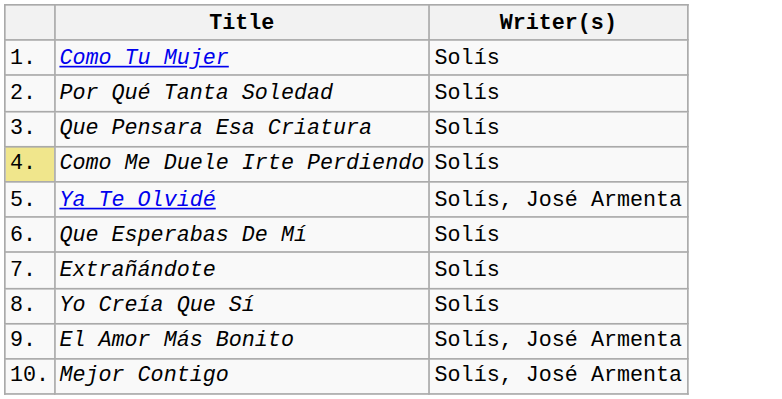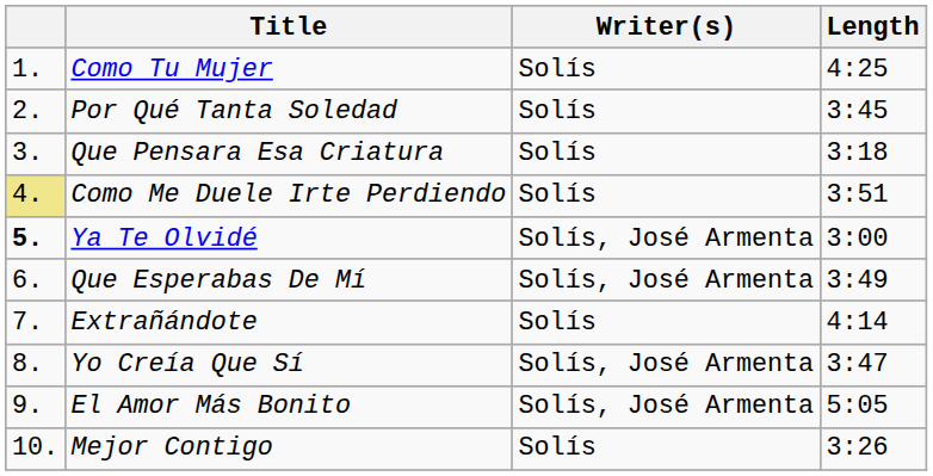 <table class="wikitable">
 <tr>
 <th></th>
 <th>Title</th>
 <th>Writer(s)</th>
+<th>Length</th>
 </tr>
 <tr>
 <td>1.</td>
 <td><em><a href='#'>Como Tu Mujer</a></em></td>
 <td>Solís</td>
+<td>4:25</td>
 </tr>
 <tr>
 <td>2.</td>
 <td><em>Por Qué Tanta Soledad</em></td>
 <td>Solís</td>
+<td>3:45</td>
 </tr>
 <tr>
 <td>3.</td>
 <td><em>Que Pensara Esa Criatura</em></td>
 <td>Solís</td>
+<td>3:18</td>
 </tr>
 <tr>
 <td style="background: khaki;">4.</td>
 <td><em>Como Me Duele Irte Perdiendo</em></td>
 <td>Solís</td>
+<td>3:51</td>
 </tr>
 <tr>
-<td>5.</td>
+<td><strong>5.</strong></td>
 <td><em><a href='#'>Ya Te Olvidé</a></em></td>
 <td>Solís, José Armenta</td>
+<td>3:00</td>
 </tr>
 <tr>
 <td>6.</td>
 <td><em>Que Esperabas De Mí</em></td>
-<td>Solís</td>
+<td>Solís, José Armenta</td>
+<td>3:49</td>
 </tr>
 <tr>
 <td>7.</td>
 <td><em>Extrañándote</em></td>
 <td>Solís</td>
+<td>4:14</td>
 </tr>
 <tr>
 <td>8.</td>
 <td><em>Yo Creía Que Sí</em></td>
-<td>Solís</td>
+<td>Solís, José Armenta</td>
+<td>3:47</td>
 </tr>
 <tr>
 <td>9.</td>
 <td><em>El Amor Más Bonito</em></td>
 <td>Solís, José Armenta</td>
+<td>5:05</td>
 </tr>
 <tr>
 <td>10.</td>
 <td><em>Mejor Contigo</em></td>
-<td>Solís, José Armenta</td>
+<td>Solís</td>
+<td>3:26</td>
 </tr>
 </table>
